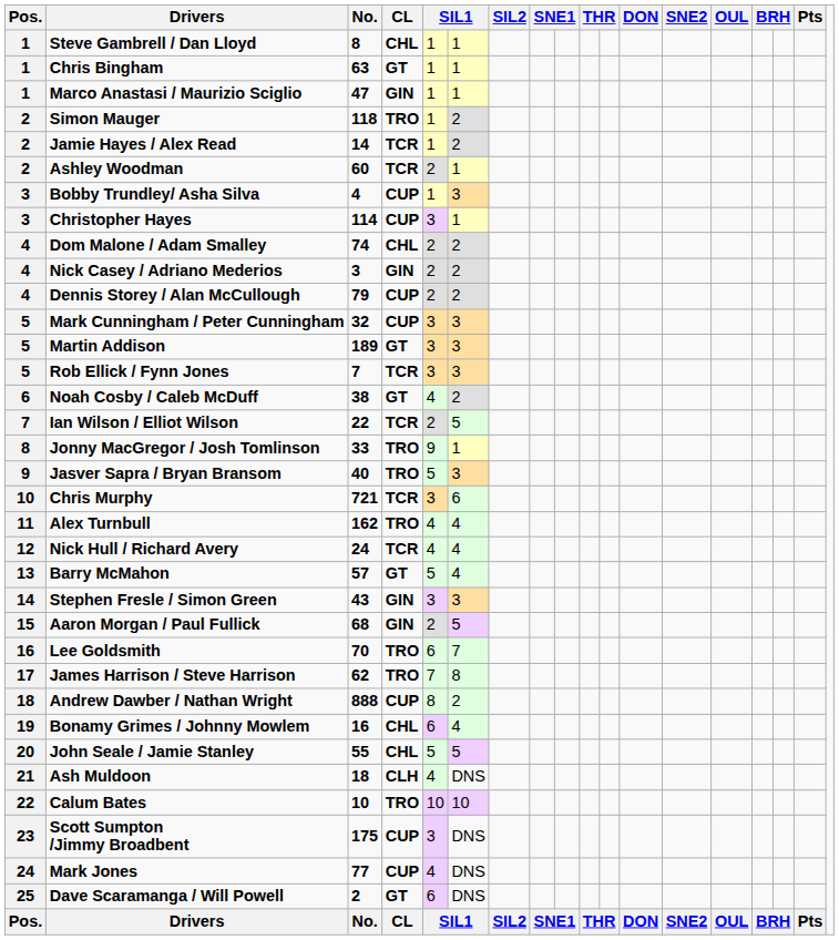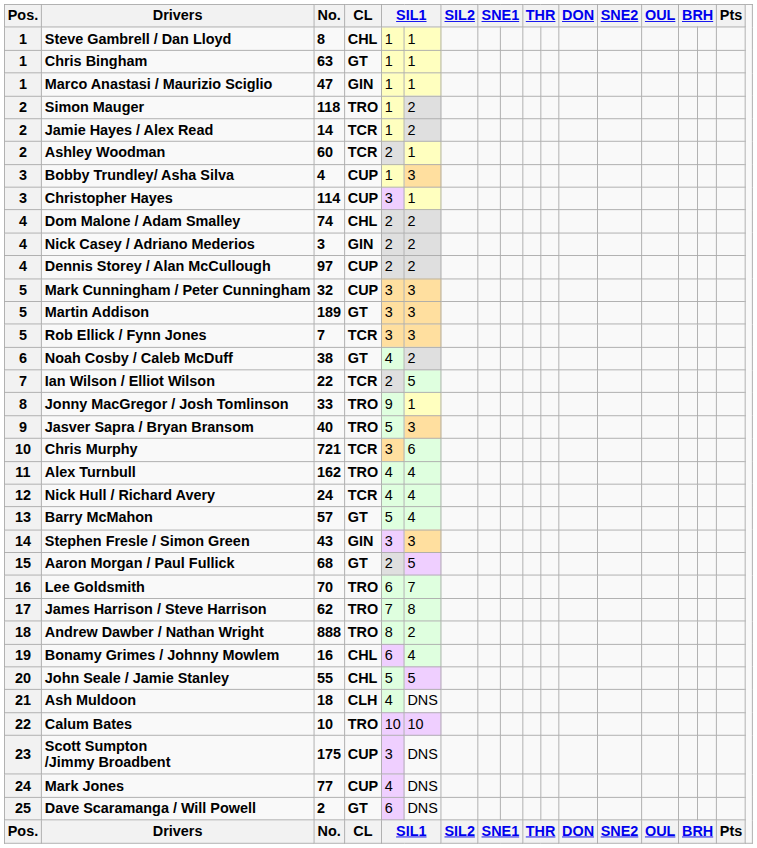 <table class="wikitable">
 <tr>
 <th>Pos.</th>
 <th>Drivers</th>
 <th>No.</th>
 <th>CL</th>
 <th colspan="2"><a href='#'>SIL1</a></th>
 <th><a href='#'>SIL2</a></th>
 <th colspan="2"><a href='#'>SNE1</a></th>
 <th colspan="2"><a href='#'>THR</a></th>
 <th><a href='#'>DON</a></th>
 <th><a href='#'>SNE2</a></th>
 <th><a href='#'>OUL</a></th>
 <th colspan="2"><a href='#'>BRH</a></th>
 <th>Pts</th>
 <td rowspan="36"></td>
 </tr>
 <tr>
 <th>1</th>
 <td><strong>Steve Gambrell / Dan Lloyd</strong></td>
 <td><strong>8</strong></td>
 <td><strong>CHL</strong></td>
 <td style="background:#ffffbf;">1</td>
 <td style="background:#ffffbf;">1</td>
 <td></td>
 <td></td>
 <td></td>
 <td></td>
 <td></td>
 <td></td>
 <td></td>
 <td></td>
 <td></td>
 <td></td>
 <td></td>
 </tr>
 <tr>
 <th>1</th>
 <td><strong>Chris Bingham</strong></td>
 <td><strong>63</strong></td>
 <td><strong>GT</strong></td>
 <td style="background:#ffffbf;">1</td>
 <td style="background:#ffffbf;">1</td>
 <td></td>
 <td></td>
 <td></td>
 <td></td>
 <td></td>
 <td></td>
 <td></td>
 <td></td>
 <td></td>
 <td></td>
 <td></td>
 </tr>
 <tr>
 <th>1</th>
 <td><strong>Marco Anastasi / Maurizio Sciglio</strong></td>
 <td><strong>47</strong></td>
 <td><strong>GIN</strong></td>
 <td style="background:#ffffbf;">1</td>
 <td style="background:#ffffbf;">1</td>
 <td></td>
 <td></td>
 <td></td>
 <td></td>
 <td></td>
 <td></td>
 <td></td>
 <td></td>
 <td></td>
 <td></td>
 <td></td>
 </tr>
 <tr>
 <th>2</th>
 <td><strong>Simon Mauger</strong></td>
 <td><strong>118</strong></td>
 <td><strong>TRO</strong></td>
 <td style="background:#ffffbf;">1</td>
 <td style="background:#dfdfdf;">2</td>
 <td></td>
 <td></td>
 <td></td>
 <td></td>
 <td></td>
 <td></td>
 <td></td>
 <td></td>
 <td></td>
 <td></td>
 <td></td>
 </tr>
 <tr>
 <th>2</th>
 <td><strong>Jamie Hayes / Alex Read</strong></td>
 <td><strong>14</strong></td>
 <td><strong>TCR</strong></td>
 <td style="background:#ffffbf;">1</td>
 <td style="background:#dfdfdf;">2</td>
 <td></td>
 <td></td>
 <td></td>
 <td></td>
 <td></td>
 <td></td>
 <td></td>
 <td></td>
 <td></td>
 <td></td>
 <td></td>
 </tr>
 <tr>
 <th>2</th>
 <td><strong>Ashley Woodman</strong></td>
 <td><strong>60</strong></td>
 <td><strong>TCR</strong></td>
 <td style="background:#dfdfdf;">2</td>
 <td style="background:#ffffbf;">1</td>
 <td></td>
 <td></td>
 <td></td>
 <td></td>
 <td></td>
 <td></td>
 <td></td>
 <td></td>
 <td></td>
 <td></td>
 <td></td>
 </tr>
 <tr>
 <th>3</th>
 <td><strong>Bobby Trundley/ Asha Silva</strong></td>
 <td><strong>4</strong></td>
 <td><strong>CUP</strong></td>
 <td style="background:#ffffbf;">1</td>
 <td style="background:#ffdf9f;">3</td>
 <td></td>
 <td></td>
 <td></td>
 <td></td>
 <td></td>
 <td></td>
 <td></td>
 <td></td>
 <td></td>
 <td></td>
 <td></td>
 </tr>
 <tr>
 <th>3</th>
 <td><strong>Christopher Hayes</strong></td>
 <td><strong>114</strong></td>
 <td><strong>CUP</strong></td>
 <td style="background:#EFCFFF;">3</td>
 <td style="background:#ffffbf;">1</td>
 <td></td>
 <td></td>
 <td></td>
 <td></td>
 <td></td>
 <td></td>
 <td></td>
 <td></td>
 <td></td>
 <td></td>
 <td></td>
 </tr>
 <tr>
 <th>4</th>
 <td><strong>Dom Malone / Adam Smalley</strong></td>
 <td><strong>74</strong></td>
 <td><strong>CHL</strong></td>
 <td style="background:#dfdfdf;">2</td>
 <td style="background:#dfdfdf;">2</td>
 <td></td>
 <td></td>
 <td></td>
 <td></td>
 <td></td>
 <td></td>
 <td></td>
 <td></td>
 <td></td>
 <td></td>
 <td></td>
 </tr>
 <tr>
 <th>4</th>
 <td><strong>Nick Casey / Adriano Mederios</strong></td>
 <td><strong>3</strong></td>
 <td><strong>GIN</strong></td>
 <td style="background:#dfdfdf;">2</td>
 <td style="background:#dfdfdf;">2</td>
 <td></td>
 <td></td>
 <td></td>
 <td></td>
 <td></td>
 <td></td>
 <td></td>
 <td></td>
 <td></td>
 <td></td>
 <td></td>
 </tr>
 <tr>
 <th>4</th>
 <td><strong>Dennis Storey / Alan McCullough</strong></td>
-<td><strong>79</strong></td>
+<td><strong>97</strong></td>
 <td><strong>CUP</strong></td>
 <td style="background:#dfdfdf;">2</td>
 <td style="background:#dfdfdf;">2</td>
 <td></td>
 <td></td>
 <td></td>
 <td></td>
 <td></td>
 <td></td>
 <td></td>
 <td></td>
 <td></td>
 <td></td>
 <td></td>
 </tr>
 <tr>
 <th>5</th>
 <td><strong>Mark Cunningham / Peter Cunningham</strong></td>
 <td><strong>32</strong></td>
 <td><strong>CUP</strong></td>
 <td style="background:#ffdf9f;">3</td>
 <td style="background:#ffdf9f;">3</td>
 <td></td>
 <td></td>
 <td></td>
 <td></td>
 <td></td>
 <td></td>
 <td></td>
 <td></td>
 <td></td>
 <td></td>
 <td></td>
 </tr>
 <tr>
 <th>5</th>
 <td><strong>Martin Addison</strong></td>
 <td><strong>189</strong></td>
 <td><strong>GT</strong></td>
 <td style="background:#ffdf9f;">3</td>
 <td style="background:#ffdf9f;">3</td>
 <td></td>
 <td></td>
 <td></td>
 <td></td>
 <td></td>
 <td></td>
 <td></td>
 <td></td>
 <td></td>
 <td></td>
 <td></td>
 </tr>
 <tr>
 <th>5</th>
 <td><strong>Rob Ellick / Fynn Jones</strong></td>
 <td><strong>7</strong></td>
 <td><strong>TCR</strong></td>
 <td style="background:#ffdf9f;">3</td>
 <td style="background:#ffdf9f;">3</td>
 <td></td>
 <td></td>
 <td></td>
 <td></td>
 <td></td>
 <td></td>
 <td></td>
 <td></td>
 <td></td>
 <td></td>
 <td></td>
 </tr>
 <tr>
 <th>6</th>
 <td><strong>Noah Cosby / Caleb McDuff</strong></td>
 <td><strong>38</strong></td>
 <td><strong>GT</strong></td>
 <td style="background:#dfffdf;">4</td>
 <td style="background:#dfdfdf;">2</td>
 <td></td>
 <td></td>
 <td></td>
 <td></td>
 <td></td>
 <td></td>
 <td></td>
 <td></td>
 <td></td>
 <td></td>
 <td></td>
 </tr>
 <tr>
 <th>7</th>
 <td><strong>Ian Wilson / Elliot Wilson</strong></td>
 <td><strong>22</strong></td>
 <td><strong>TCR</strong></td>
 <td style="background:#dfdfdf;">2</td>
 <td style="background:#dfffdf;">5</td>
 <td></td>
 <td></td>
 <td></td>
 <td></td>
 <td></td>
 <td></td>
 <td></td>
 <td></td>
 <td></td>
 <td></td>
 <td></td>
 </tr>
 <tr>
 <th>8</th>
 <td><strong>Jonny MacGregor / Josh Tomlinson</strong></td>
 <td><strong>33</strong></td>
 <td><strong>TRO</strong></td>
 <td style="background:#dfffdf;">9</td>
 <td style="background:#ffffbf;">1</td>
 <td></td>
 <td></td>
 <td></td>
 <td></td>
 <td></td>
 <td></td>
 <td></td>
 <td></td>
 <td></td>
 <td></td>
 <td></td>
 </tr>
 <tr>
 <th>9</th>
 <td><strong>Jasver Sapra / Bryan Bransom</strong></td>
 <td><strong>40</strong></td>
 <td><strong>TRO</strong></td>
 <td style="background:#dfffdf;">5</td>
 <td style="background:#ffdf9f;">3</td>
 <td></td>
 <td></td>
 <td></td>
 <td></td>
 <td></td>
 <td></td>
 <td></td>
 <td></td>
 <td></td>
 <td></td>
 <td></td>
 </tr>
 <tr>
 <th>10</th>
 <td><strong>Chris Murphy</strong></td>
 <td><strong>721</strong></td>
 <td><strong>TCR</strong></td>
 <td style="background:#ffdf9f;">3</td>
 <td style="background:#dfffdf;">6</td>
 <td></td>
 <td></td>
 <td></td>
 <td></td>
 <td></td>
 <td></td>
 <td></td>
 <td></td>
 <td></td>
 <td></td>
 <td></td>
 </tr>
 <tr>
 <th>11</th>
 <td><strong>Alex Turnbull</strong></td>
 <td><strong>162</strong></td>
 <td><strong>TRO</strong></td>
 <td style="background:#dfffdf;">4</td>
 <td style="background:#dfffdf;">4</td>
 <td></td>
 <td></td>
 <td></td>
 <td></td>
 <td></td>
 <td></td>
 <td></td>
 <td></td>
 <td></td>
 <td></td>
 <td></td>
 </tr>
 <tr>
 <th>12</th>
 <td><strong>Nick Hull / Richard Avery</strong></td>
 <td><strong>24</strong></td>
 <td><strong>TCR</strong></td>
 <td style="background:#dfffdf;">4</td>
 <td style="background:#dfffdf;">4</td>
 <td></td>
 <td></td>
 <td></td>
 <td></td>
 <td></td>
 <td></td>
 <td></td>
 <td></td>
 <td></td>
 <td></td>
 <td></td>
 </tr>
 <tr>
 <th>13</th>
 <td><strong>Barry McMahon</strong></td>
 <td><strong>57</strong></td>
 <td><strong>GT</strong></td>
 <td style="background:#dfffdf;">5</td>
 <td style="background:#dfffdf;">4</td>
 <td></td>
 <td></td>
 <td></td>
 <td></td>
 <td></td>
 <td></td>
 <td></td>
 <td></td>
 <td></td>
 <td></td>
 <td></td>
 </tr>
 <tr>
 <th>14</th>
 <td><strong>Stephen Fresle / Simon Green</strong></td>
 <td><strong>43</strong></td>
 <td><strong>GIN</strong></td>
 <td style="background:#EFCFFF;">3</td>
 <td style="background:#ffdf9f;">3</td>
 <td></td>
 <td></td>
 <td></td>
 <td></td>
 <td></td>
 <td></td>
 <td></td>
 <td></td>
 <td></td>
 <td></td>
 <td></td>
 </tr>
 <tr>
 <th>15</th>
 <td><strong>Aaron Morgan / Paul Fullick</strong></td>
 <td><strong>68</strong></td>
-<td><strong>GIN</strong></td>
+<td><strong>GT</strong></td>
 <td style="background:#dfdfdf;">2</td>
 <td style="background:#EFCFFF;">5</td>
 <td></td>
 <td></td>
 <td></td>
 <td></td>
 <td></td>
 <td></td>
 <td></td>
 <td></td>
 <td></td>
 <td></td>
 <td></td>
 </tr>
 <tr>
 <th>16</th>
 <td><strong>Lee Goldsmith</strong></td>
 <td><strong>70</strong></td>
 <td><strong>TRO</strong></td>
 <td style="background:#dfffdf;">6</td>
 <td style="background:#dfffdf;">7</td>
 <td></td>
 <td></td>
 <td></td>
 <td></td>
 <td></td>
 <td></td>
 <td></td>
 <td></td>
 <td></td>
 <td></td>
 <td></td>
 </tr>
 <tr>
 <th>17</th>
 <td><strong>James Harrison / Steve Harrison</strong></td>
 <td><strong>62</strong></td>
 <td><strong>TRO</strong></td>
 <td style="background:#dfffdf;">7</td>
 <td style="background:#dfffdf;">8</td>
 <td></td>
 <td></td>
 <td></td>
 <td></td>
 <td></td>
 <td></td>
 <td></td>
 <td></td>
 <td></td>
 <td></td>
 <td></td>
 </tr>
 <tr>
 <th>18</th>
 <td><strong>Andrew Dawber / Nathan Wright</strong></td>
 <td><strong>888</strong></td>
-<td><strong>CUP</strong></td>
+<td><strong>TRO</strong></td>
 <td style="background:#dfffdf;">8</td>
 <td style="background:#dfffdf;">2</td>
 <td></td>
 <td></td>
 <td></td>
 <td></td>
 <td></td>
 <td></td>
 <td></td>
 <td></td>
 <td></td>
 <td></td>
 <td></td>
 </tr>
 <tr>
 <th>19</th>
 <td><strong>Bonamy Grimes / Johnny Mowlem</strong></td>
 <td><strong>16</strong></td>
 <td><strong>CHL</strong></td>
 <td style="background:#EFCFFF;">6</td>
 <td style="background:#dfffdf;">4</td>
 <td></td>
 <td></td>
 <td></td>
 <td></td>
 <td></td>
 <td></td>
 <td></td>
 <td></td>
 <td></td>
 <td></td>
 <td></td>
 </tr>
 <tr>
 <th>20</th>
 <td><strong>John Seale / Jamie Stanley</strong></td>
 <td><strong>55</strong></td>
 <td><strong>CHL</strong></td>
 <td style="background:#dfffdf;">5</td>
 <td style="background:#EFCFFF;">5</td>
 <td></td>
 <td></td>
 <td></td>
 <td></td>
 <td></td>
 <td></td>
 <td></td>
 <td></td>
 <td></td>
 <td></td>
 <td></td>
 </tr>
 <tr>
 <th>21</th>
 <td><strong>Ash Muldoon</strong></td>
 <td><strong>18</strong></td>
 <td><strong>CLH</strong></td>
 <td style="background:#dfffdf;">4</td>
 <td>DNS</td>
 <td></td>
 <td></td>
 <td></td>
 <td></td>
 <td></td>
 <td></td>
 <td></td>
 <td></td>
 <td></td>
 <td></td>
 <td></td>
 </tr>
 <tr>
 <th>22</th>
 <td><strong>Calum Bates</strong></td>
 <td><strong>10</strong></td>
 <td><strong>TRO</strong></td>
 <td style="background:#EFCFFF;">10</td>
 <td style="background:#EFCFFF;">10</td>
 <td></td>
 <td></td>
 <td></td>
 <td></td>
 <td></td>
 <td></td>
 <td></td>
 <td></td>
 <td></td>
 <td></td>
 <td></td>
 </tr>
 <tr>
 <th>23</th>
 <td><strong>Scott Sumpton</strong><br><strong>/Jimmy Broadbent</strong></td>
 <td><strong>175</strong></td>
 <td><strong>CUP</strong></td>
 <td style="background:#EFCFFF;">3</td>
 <td>DNS</td>
 <td></td>
 <td></td>
 <td></td>
 <td></td>
 <td></td>
 <td></td>
 <td></td>
 <td></td>
 <td></td>
 <td></td>
 <td></td>
 </tr>
 <tr>
 <th>24</th>
 <td><strong>Mark Jones</strong></td>
 <td><strong>77</strong></td>
 <td><strong>CUP</strong></td>
 <td style="background:#EFCFFF;">4</td>
 <td>DNS</td>
 <td></td>
 <td></td>
 <td></td>
 <td></td>
 <td></td>
 <td></td>
 <td></td>
 <td></td>
 <td></td>
 <td></td>
 <td></td>
 </tr>
 <tr>
 <th>25</th>
 <td><strong>Dave Scaramanga / Will Powell</strong></td>
 <td><strong>2</strong></td>
 <td><strong>GT</strong></td>
 <td style="background:#EFCFFF;">6</td>
 <td>DNS</td>
 <td></td>
 <td></td>
 <td></td>
 <td></td>
 <td></td>
 <td></td>
 <td></td>
 <td></td>
 <td></td>
 <td></td>
 <td></td>
 </tr>
 <tr>
 <th>Pos.</th>
 <th>Drivers</th>
 <th>No.</th>
 <th>CL</th>
 <th colspan="2"><a href='#'>SIL1</a></th>
 <th><a href='#'>SIL2</a></th>
 <th colspan="2"><a href='#'>SNE1</a></th>
 <th colspan="2"><a href='#'>THR</a></th>
 <th><a href='#'>DON</a></th>
 <th><a href='#'>SNE2</a></th>
 <th><a href='#'>OUL</a></th>
 <th colspan="2"><a href='#'>BRH</a></th>
 <th>Pts</th>
 </tr>
 </table>
